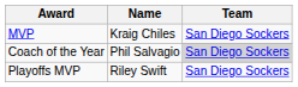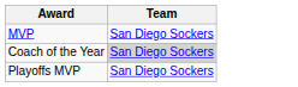 <table class="wikitable">
 <tr>
 <th>Award</th>
-<th>Name</th>
 <th>Team</th>
 </tr>
 <tr>
 <td><a href='#'>MVP</a></td>
-<td>Kraig Chiles</td>
 <td><a href='#'>San Diego Sockers</a></td>
 </tr>
 <tr>
 <td>Coach of the Year</td>
-<td>Phil Salvagio</td>
 <td style="background: lightgrey;"><a href='#'>San Diego Sockers</a></td>
 </tr>
 <tr>
 <td>Playoffs MVP</td>
-<td>Riley Swift</td>
 <td><a href='#'>San Diego Sockers</a></td>
 </tr>
 </table>
